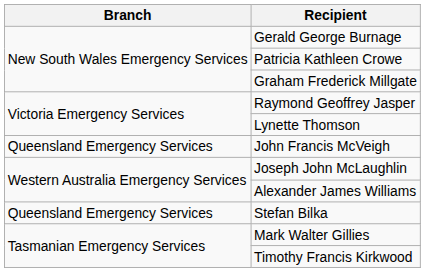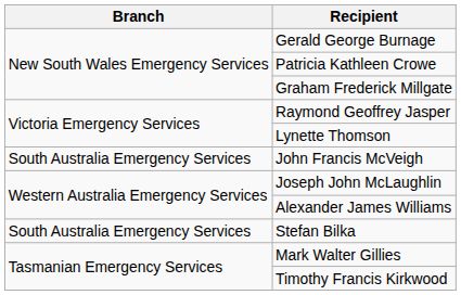 <table class="wikitable" style="font-size:95%;">
 <tr>
 <th>Branch</th>
 <th>Recipient</th>
 </tr>
 <tr>
 <td rowspan="3">New South Wales Emergency Services</td>
 <td>Gerald George Burnage</td>
 </tr>
 <tr>
 <td>Patricia Kathleen Crowe</td>
 </tr>
 <tr>
 <td>Graham Frederick Millgate</td>
 </tr>
 <tr>
 <td rowspan="2">Victoria Emergency Services</td>
 <td>Raymond Geoffrey Jasper</td>
 </tr>
 <tr>
 <td>Lynette Thomson</td>
 </tr>
 <tr>
-<td>Queensland Emergency Services</td>
+<td>South Australia Emergency Services</td>
 <td>John Francis McVeigh</td>
 </tr>
 <tr>
 <td rowspan="2">Western Australia Emergency Services</td>
 <td>Joseph John McLaughlin</td>
 </tr>
 <tr>
 <td>Alexander James Williams</td>
 </tr>
 <tr>
-<td>Queensland Emergency Services</td>
+<td>South Australia Emergency Services</td>
 <td>Stefan Bilka</td>
 </tr>
 <tr>
 <td rowspan="2">Tasmanian Emergency Services</td>
 <td>Mark Walter Gillies </td>
 </tr>
 <tr>
 <td>Timothy Francis Kirkwood</td>
 </tr>
 </table>
